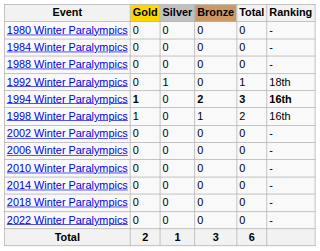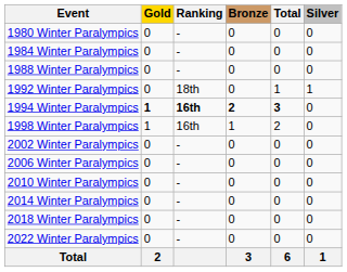 <table class="wikitable">
 <tr>
 <th>Event</th>
 <td style="background:gold; font-weight:bold;">Gold</td>
-<td style="background:silver; font-weight:bold;">Silver</td>
+<th>Ranking</th>
 <td style="background:#cc9966; font-weight:bold;">Bronze</td>
 <th>Total</th>
-<th>Ranking</th>
+<td style="background:silver; font-weight:bold;">Silver</td>
 </tr>
 <tr>
 <td><a href='#'>1980 Winter Paralympics</a></td>
 <td>0</td>
+<td>-</td>
 <td>0</td>
 <td>0</td>
 <td>0</td>
-<td>-</td>
 </tr>
 <tr>
 <td><a href='#'>1984 Winter Paralympics</a></td>
 <td>0</td>
+<td>-</td>
 <td>0</td>
 <td>0</td>
 <td>0</td>
-<td>-</td>
 </tr>
 <tr>
 <td><a href='#'>1988 Winter Paralympics</a></td>
 <td>0</td>
+<td>-</td>
 <td>0</td>
 <td>0</td>
 <td>0</td>
-<td>-</td>
 </tr>
 <tr>
 <td><a href='#'>1992 Winter Paralympics</a></td>
 <td>0</td>
-<td>1</td>
+<td>18th</td>
 <td>0</td>
 <td>1</td>
-<td>18th</td>
+<td>1</td>
 </tr>
 <tr>
 <td><a href='#'>1994 Winter Paralympics</a></td>
 <td><strong>1</strong></td>
-<td>0</td>
+<td><strong>16th</strong></td>
 <td><strong>2</strong></td>
 <td><strong>3</strong></td>
-<td><strong>16th</strong></td>
+<td>0</td>
 </tr>
 <tr>
 <td><a href='#'>1998 Winter Paralympics</a></td>
 <td>1</td>
-<td>0</td>
+<td>16th</td>
 <td>1</td>
 <td>2</td>
-<td>16th</td>
+<td>0</td>
 </tr>
 <tr>
 <td><a href='#'>2002 Winter Paralympics</a></td>
 <td>0</td>
+<td>-</td>
 <td>0</td>
 <td>0</td>
 <td>0</td>
-<td>-</td>
 </tr>
 <tr>
 <td><a href='#'>2006 Winter Paralympics</a></td>
 <td>0</td>
+<td>-</td>
 <td>0</td>
 <td>0</td>
 <td>0</td>
-<td>-</td>
 </tr>
 <tr>
 <td><a href='#'>2010 Winter Paralympics</a></td>
 <td>0</td>
+<td>-</td>
 <td>0</td>
 <td>0</td>
 <td>0</td>
-<td>-</td>
 </tr>
 <tr>
 <td><a href='#'>2014 Winter Paralympics</a></td>
 <td>0</td>
+<td>-</td>
 <td>0</td>
 <td>0</td>
 <td>0</td>
-<td>-</td>
 </tr>
 <tr>
 <td><a href='#'>2018 Winter Paralympics</a></td>
 <td>0</td>
+<td>-</td>
 <td>0</td>
 <td>0</td>
 <td>0</td>
-<td>-</td>
 </tr>
 <tr>
 <td><a href='#'>2022 Winter Paralympics</a></td>
 <td>0</td>
+<td>-</td>
 <td>0</td>
 <td>0</td>
 <td>0</td>
-<td>-</td>
 </tr>
 <tr>
 <th>Total</th>
 <th>2</th>
-<th>1</th>
+<th></th>
 <th>3</th>
 <th>6</th>
-<th></th>
+<th>1</th>
 </tr>
 </table>
